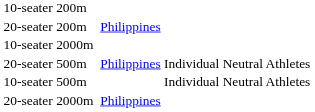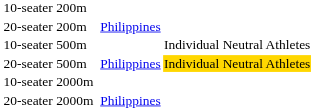 <table>
 <tr>
 <td>10-seater 200m</td>
 <td></td>
 <td></td>
 <td></td>
 </tr>
 <tr>
 <td>20-seater 200m</td>
 <td></td>
 <td> <a href='#'>Philippines</a></td>
 <td></td>
 </tr>
 <tr>
-<td>10-seater 2000m</td>
+<td>10-seater 500m</td>
 <td></td>
 <td></td>
-<td></td>
+<td> Individual Neutral Athletes</td>
 </tr>
 <tr>
 <td>20-seater 500m</td>
 <td></td>
 <td> <a href='#'>Philippines</a></td>
-<td> Individual Neutral Athletes</td>
+<td style="background: gold;"> Individual Neutral Athletes</td>
 </tr>
 <tr>
-<td>10-seater 500m</td>
+<td>10-seater 2000m</td>
 <td></td>
 <td></td>
-<td> Individual Neutral Athletes</td>
+<td></td>
 </tr>
 <tr>
 <td>20-seater 2000m</td>
 <td></td>
 <td> <a href='#'>Philippines</a></td>
 <td></td>
 </tr>
 <tr>
 </tr>
 </table>
